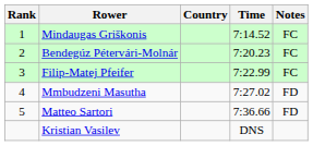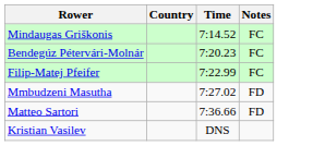 <table class="wikitable" style="text-align:center">
 <tr>
-<th>Rank</th>
 <th>Rower</th>
 <th>Country</th>
 <th>Time</th>
 <th>Notes</th>
 </tr>
 <tr bgcolor=ccffcc>
-<td>1</td>
 <td align="left"><a href='#'>Mindaugas Griškonis</a></td>
 <td align="left"></td>
 <td>7:14.52</td>
 <td>FC</td>
 </tr>
 <tr bgcolor=ccffcc>
-<td>2</td>
 <td align="left"><a href='#'>Bendegúz Pétervári-Molnár</a></td>
 <td align="left"></td>
 <td>7:20.23</td>
 <td>FC</td>
 </tr>
 <tr bgcolor=ccffcc>
-<td>3</td>
 <td align="left"><a href='#'>Filip-Matej Pfeifer</a></td>
 <td align="left"></td>
 <td>7:22.99</td>
 <td>FC</td>
 </tr>
 <tr>
-<td>4</td>
 <td align="left"><a href='#'>Mmbudzeni Masutha</a></td>
 <td align="left"></td>
 <td>7:27.02</td>
 <td>FD</td>
 </tr>
 <tr>
-<td>5</td>
 <td align="left"><a href='#'>Matteo Sartori</a></td>
 <td align="left"></td>
 <td>7:36.66</td>
 <td>FD</td>
 </tr>
 <tr>
-<td></td>
 <td align="left"><a href='#'>Kristian Vasilev</a></td>
 <td align="left"></td>
 <td>DNS</td>
 <td></td>
 </tr>
 </table>
